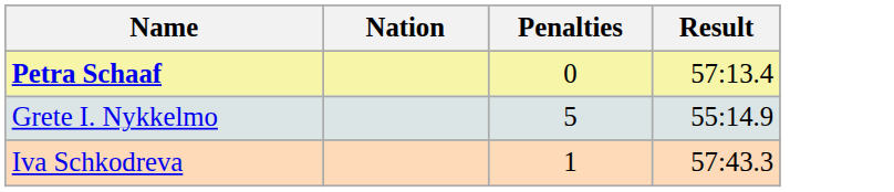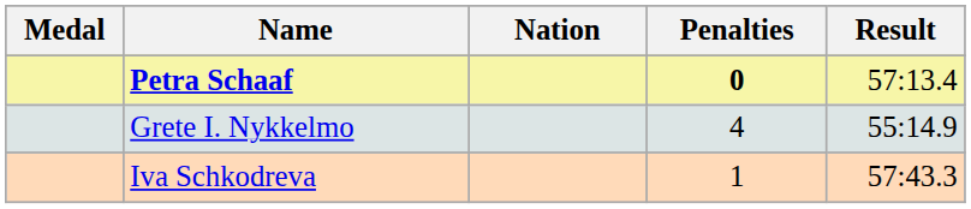 <table class=wikitable style="border:1px solid #AAAAAA;font-size:90%">
 <tr bgcolor="#E4E4E4">
+<th style="border-bottom:1px solid #AAAAAA" width=50>Medal</th>
 <th style="border-bottom:1px solid #AAAAAA" width=160>Name</th>
 <th style="border-bottom:1px solid #AAAAAA" width=80>Nation</th>
 <th style="border-bottom:1px solid #AAAAAA" width=80>Penalties</th>
 <th style="border-bottom:1px solid #AAAAAA" width=60>Result</th>
 </tr>
 <tr bgcolor="#F7F6A8">
+<td align="center"></td>
 <td><strong><a href='#'>Petra Schaaf</a></strong></td>
 <td align="center"></td>
-<td align="center">0</td>
+<td align="center"><strong>0</strong></td>
 <td align="right">57:13.4</td>
 </tr>
 <tr bgcolor="#DCE5E5">
+<td align="center"></td>
 <td><a href='#'>Grete I. Nykkelmo</a></td>
 <td align="center"></td>
-<td align="center">5</td>
+<td align="center">4</td>
 <td align="right">55:14.9</td>
 </tr>
 <tr bgcolor="#FFDAB9">
+<td align="center"></td>
 <td><a href='#'>Iva Schkodreva</a></td>
 <td align="center"></td>
 <td align="center">1</td>
 <td align="right">57:43.3</td>
 </tr>
 </table>
